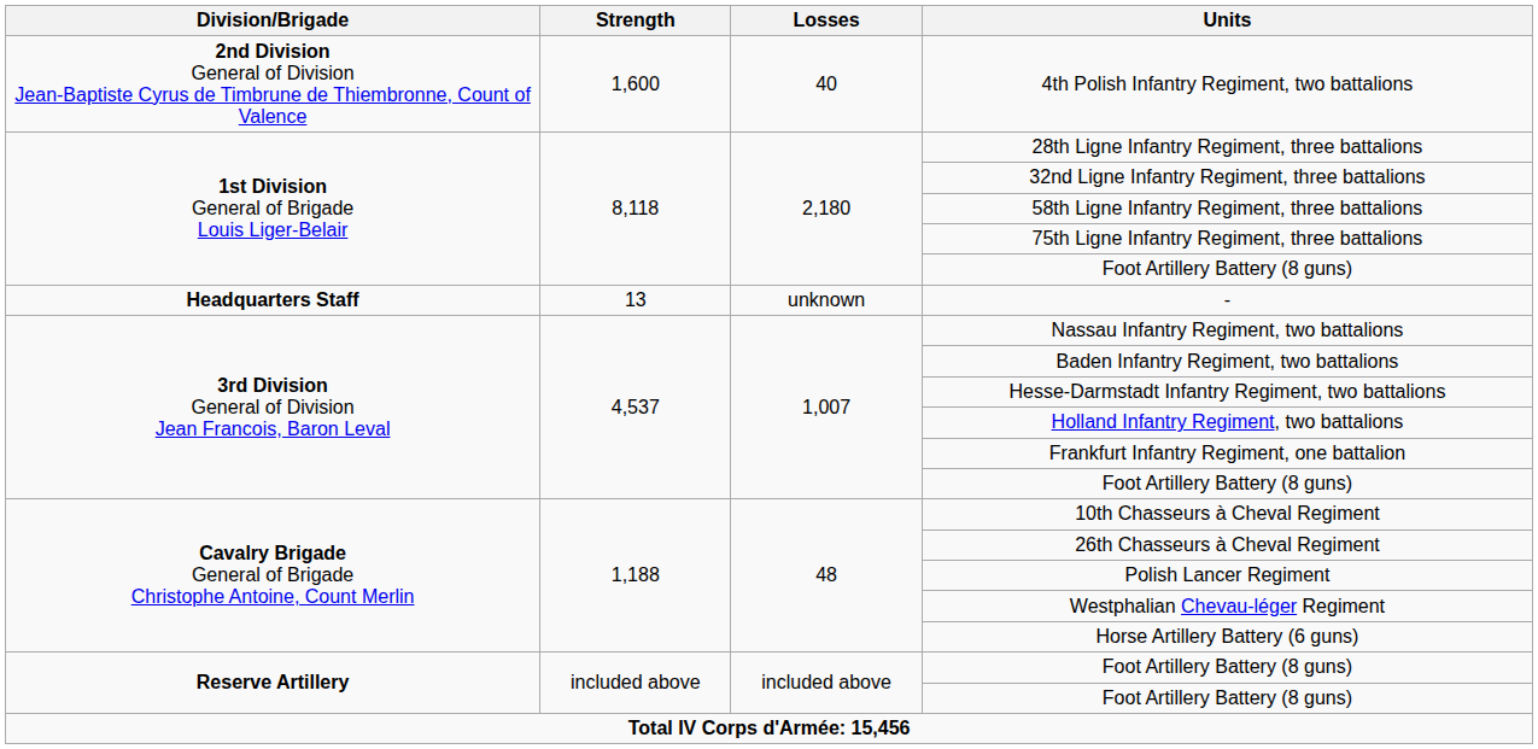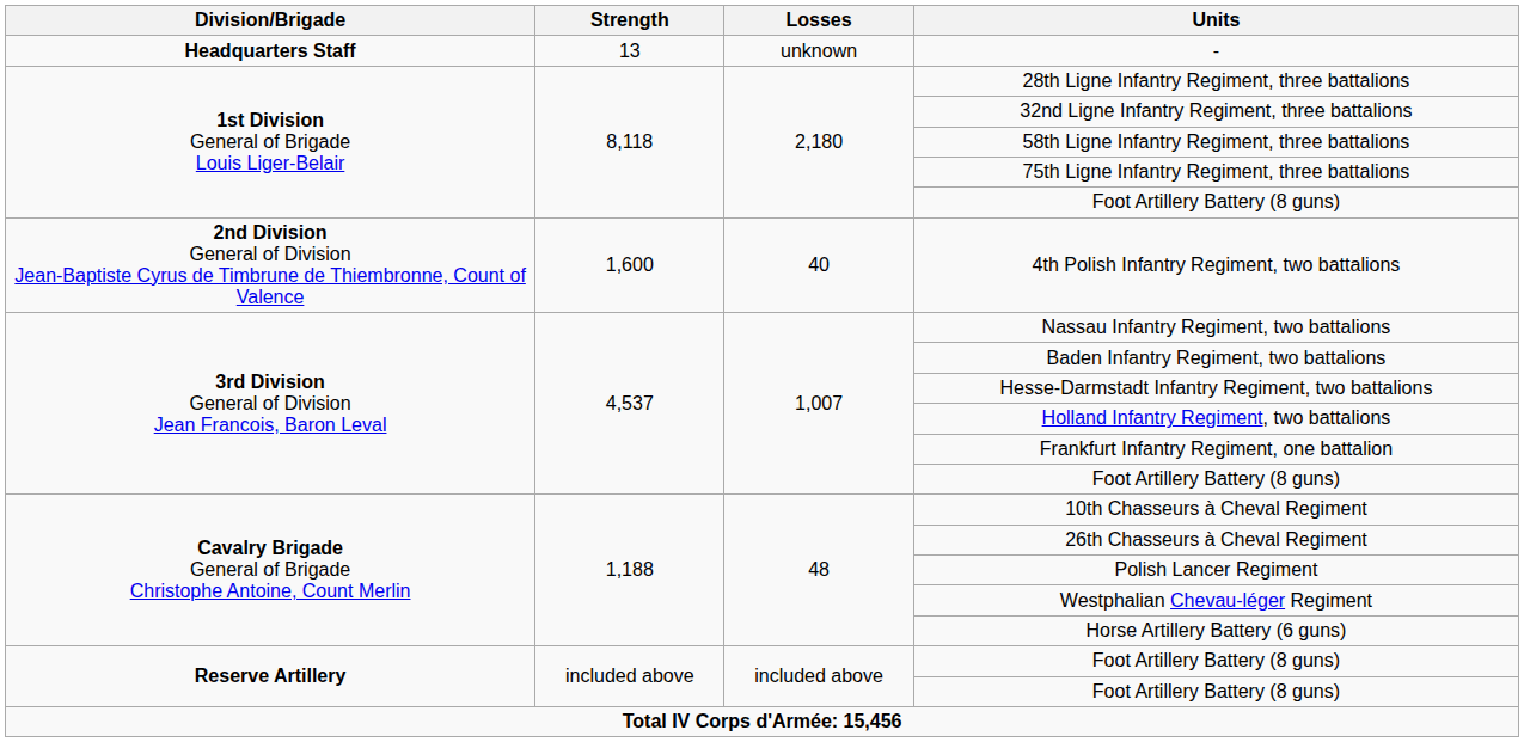 <table class="wikitable" width="80%" style="text-align:center;">
 <tr>
 <th style="width:35%;">Division/Brigade</th>
 <th style="width:12.5%;">Strength</th>
 <th style="width:12.5%;">Losses</th>
 <th style="width:40%;">Units</th>
 </tr>
 <tr>
-<td ROWSPAN=1><strong>2nd Division</strong><br>General of Division<br><a href='#'>Jean-Baptiste Cyrus de Timbrune de Thiembronne, Count of Valence</a></td>
-<td ROWSPAN=1>1,600</td>
-<td ROWSPAN=1>40</td>
-<td>4th Polish Infantry Regiment, two battalions</td>
+<td ROWSPAN=1><strong>Headquarters Staff</strong></td>
+<td ROWSPAN=1>13</td>
+<td ROWSPAN=1>unknown</td>
+<td>-</td>
 </tr>
 <tr>
 <td ROWSPAN=5><strong>1st Division</strong><br>General of Brigade<br><a href='#'>Louis Liger-Belair</a><br></td>
 <td ROWSPAN=5>8,118</td>
 <td ROWSPAN=5>2,180</td>
 <td>28th Ligne Infantry Regiment, three battalions</td>
 </tr>
 <tr>
 <td>32nd Ligne Infantry Regiment, three battalions</td>
 </tr>
 <tr>
 <td>58th Ligne Infantry Regiment, three battalions</td>
 </tr>
 <tr>
 <td>75th Ligne Infantry Regiment, three battalions</td>
 </tr>
 <tr>
 <td>Foot Artillery Battery (8 guns)</td>
 </tr>
 <tr>
-<td ROWSPAN=1><strong>Headquarters Staff</strong></td>
-<td ROWSPAN=1>13</td>
-<td ROWSPAN=1>unknown</td>
-<td>-</td>
+<td ROWSPAN=1><strong>2nd Division</strong><br>General of Division<br><a href='#'>Jean-Baptiste Cyrus de Timbrune de Thiembronne, Count of Valence</a></td>
+<td ROWSPAN=1>1,600</td>
+<td ROWSPAN=1>40</td>
+<td>4th Polish Infantry Regiment, two battalions</td>
 </tr>
 <tr>
 <td ROWSPAN=6><strong>3rd Division</strong><br>General of Division<br><a href='#'>Jean Francois, Baron Leval</a></td>
 <td ROWSPAN=6>4,537</td>
 <td ROWSPAN=6>1,007</td>
 <td>Nassau Infantry Regiment, two battalions</td>
 </tr>
 <tr>
 <td>Baden Infantry Regiment, two battalions</td>
 </tr>
 <tr>
 <td>Hesse-Darmstadt Infantry Regiment, two battalions</td>
 </tr>
 <tr>
 <td><a href='#'>Holland Infantry Regiment</a>, two battalions</td>
 </tr>
 <tr>
 <td>Frankfurt Infantry Regiment, one battalion</td>
 </tr>
 <tr>
 <td>Foot Artillery Battery (8 guns)</td>
 </tr>
 <tr>
 <td ROWSPAN=5><strong>Cavalry Brigade</strong><br>General of Brigade<br><a href='#'>Christophe Antoine, Count Merlin</a></td>
 <td ROWSPAN=5>1,188</td>
 <td ROWSPAN=5>48</td>
 <td>10th Chasseurs à Cheval Regiment</td>
 </tr>
 <tr>
 <td>26th Chasseurs à Cheval Regiment</td>
 </tr>
 <tr>
 <td>Polish Lancer Regiment</td>
 </tr>
 <tr>
 <td>Westphalian <a href='#'>Chevau-léger</a> Regiment</td>
 </tr>
 <tr>
 <td>Horse Artillery Battery (6 guns)</td>
 </tr>
 <tr>
 <td ROWSPAN=2><strong>Reserve Artillery</strong></td>
 <td ROWSPAN=2>included above</td>
 <td ROWSPAN=2>included above</td>
 <td>Foot Artillery Battery (8 guns)</td>
 </tr>
 <tr>
 <td>Foot Artillery Battery (8 guns)</td>
 </tr>
 <tr>
 <td colspan=4><strong>Total IV Corps d'Armée: 15,456</strong></td>
 </tr>
 </table>
